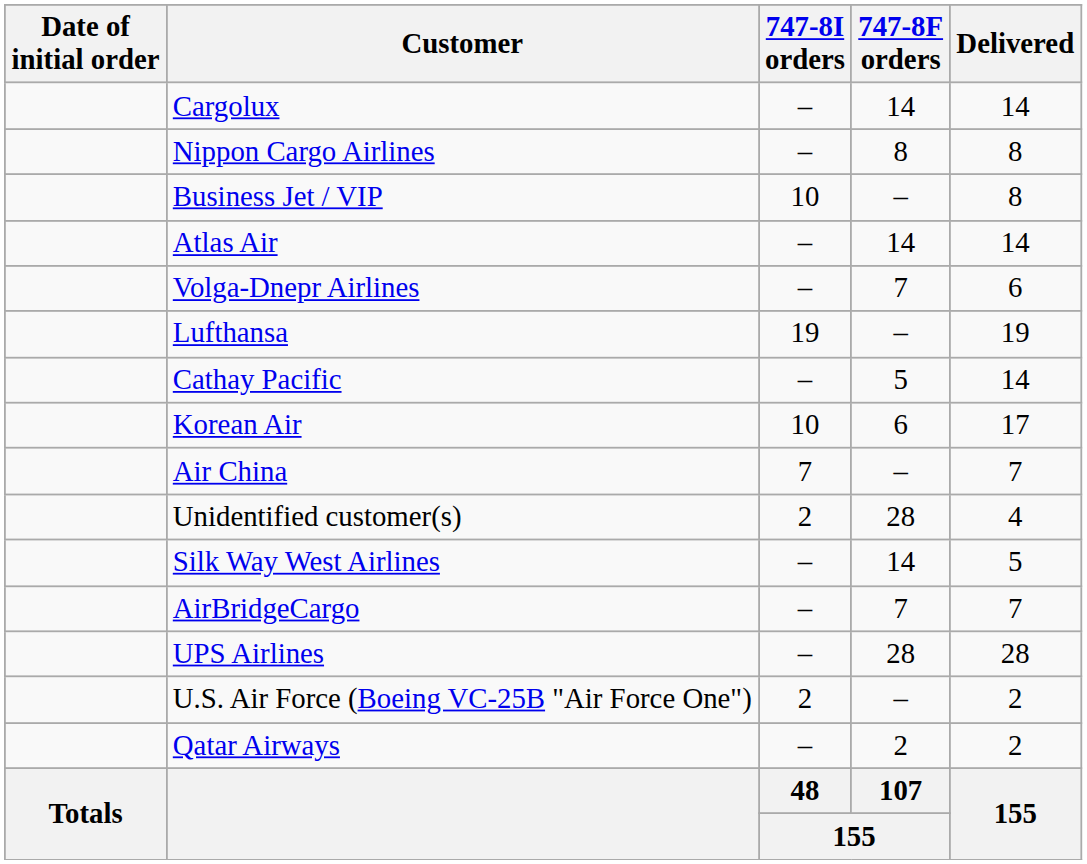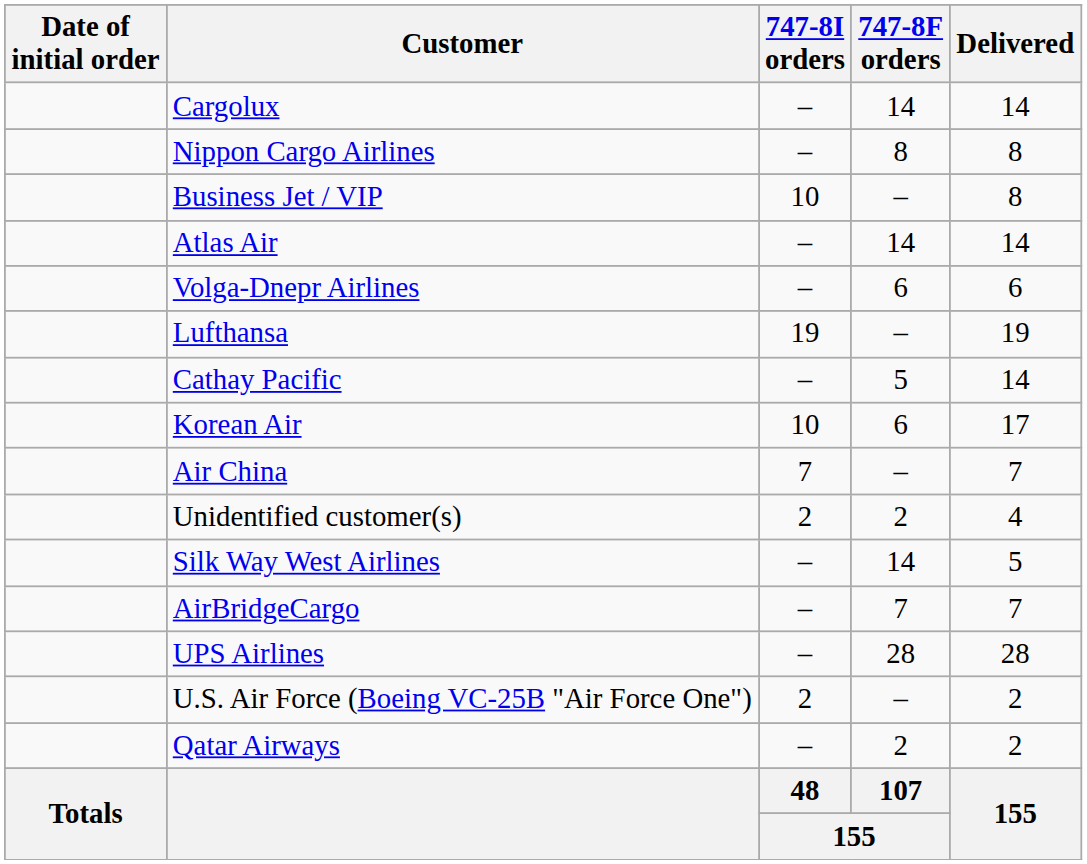 <table class="wikitable sortable" style="text-align:center;">
 <tr>
 <th>Date of <br>initial order</th>
 <th>Customer</th>
 <th><a href='#'>747‑8I</a> <br>orders</th>
 <th><a href='#'>747‑8F</a> <br>orders</th>
 <th>Delivered</th>
 </tr>
 <tr>
 <td></td>
 <td align="left"><a href='#'>Cargolux</a></td>
 <td>–</td>
 <td>14</td>
 <td>14</td>
 </tr>
 <tr>
 <td></td>
 <td align="left"><a href='#'>Nippon Cargo Airlines</a></td>
 <td>–</td>
 <td>8</td>
 <td>8</td>
 </tr>
 <tr>
 <td></td>
 <td align="left"><a href='#'>Business Jet / VIP</a></td>
 <td>10</td>
 <td>–</td>
 <td>8</td>
 </tr>
 <tr>
 <td></td>
 <td align="left"><a href='#'>Atlas Air</a></td>
 <td>–</td>
 <td>14</td>
 <td>14</td>
 </tr>
 <tr>
 <td></td>
 <td align="left"><a href='#'>Volga-Dnepr Airlines</a></td>
 <td>–</td>
-<td>7</td>
+<td>6</td>
 <td>6</td>
 </tr>
 <tr>
 <td></td>
 <td align="left"><a href='#'>Lufthansa</a></td>
 <td>19</td>
 <td>–</td>
 <td>19</td>
 </tr>
 <tr>
 <td></td>
 <td align="left"><a href='#'>Cathay Pacific</a></td>
 <td>–</td>
 <td>5</td>
 <td>14</td>
 </tr>
 <tr>
 <td></td>
 <td align="left"><a href='#'>Korean Air</a></td>
 <td>10</td>
 <td>6</td>
 <td>17</td>
 </tr>
 <tr>
 <td></td>
 <td align="left"><a href='#'>Air China</a></td>
 <td>7</td>
 <td>–</td>
 <td>7</td>
 </tr>
 <tr>
 <td></td>
 <td align="left">Unidentified customer(s)</td>
 <td>2</td>
-<td>28</td>
+<td>2</td>
 <td>4</td>
 </tr>
 <tr>
 <td></td>
 <td align="left"><a href='#'>Silk Way West Airlines</a></td>
 <td>–</td>
 <td>14</td>
 <td>5</td>
 </tr>
 <tr>
 <td></td>
 <td align="left"><a href='#'>AirBridgeCargo</a></td>
 <td>–</td>
 <td>7</td>
 <td>7</td>
 </tr>
 <tr>
 <td></td>
 <td align="left"><a href='#'>UPS Airlines</a></td>
 <td>–</td>
 <td>28</td>
 <td>28</td>
 </tr>
 <tr>
 <td></td>
 <td align="left">U.S. Air Force (<a href='#'>Boeing VC-25B</a> "Air Force One")</td>
 <td>2</td>
 <td>–</td>
 <td>2</td>
 </tr>
 <tr>
 <td></td>
 <td align="left"><a href='#'>Qatar Airways</a></td>
 <td>–</td>
 <td>2</td>
 <td>2</td>
 </tr>
 <tr class="sortbottom">
 <th rowspan="2">Totals</th>
 <th rowspan="2"></th>
 <th>48</th>
 <th>107</th>
 <th rowspan="2">155</th>
 </tr>
 <tr class="sortbottom">
 <th colspan="2">155</th>
 </tr>
 </table>
